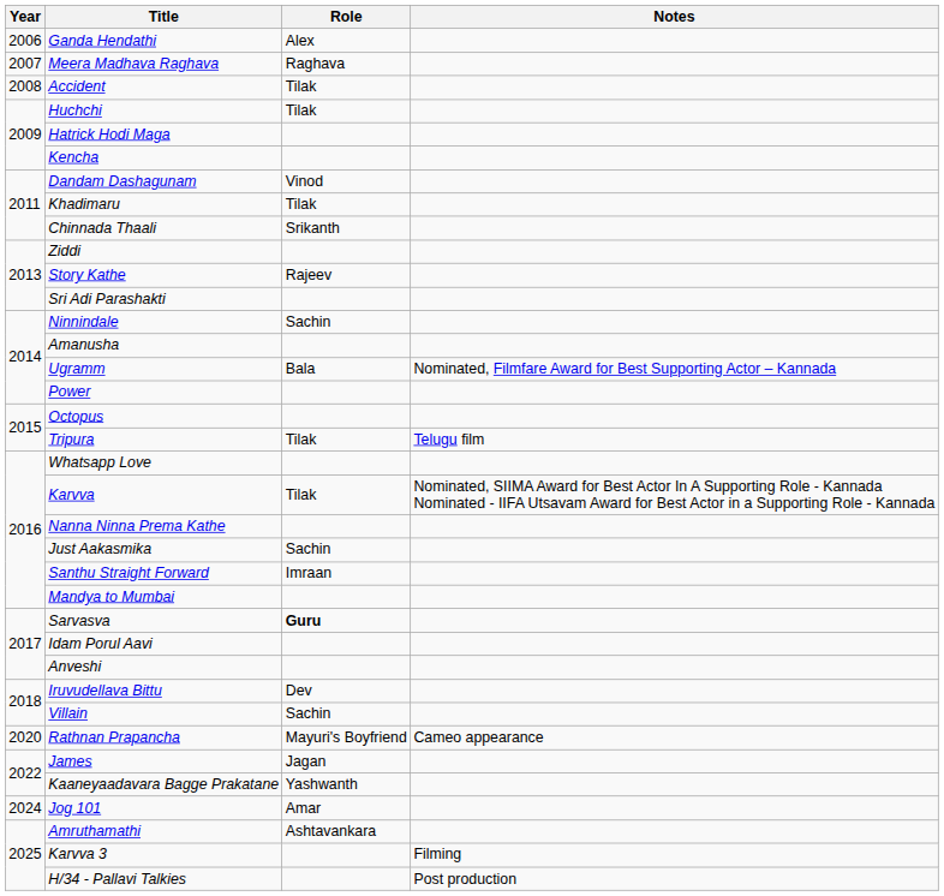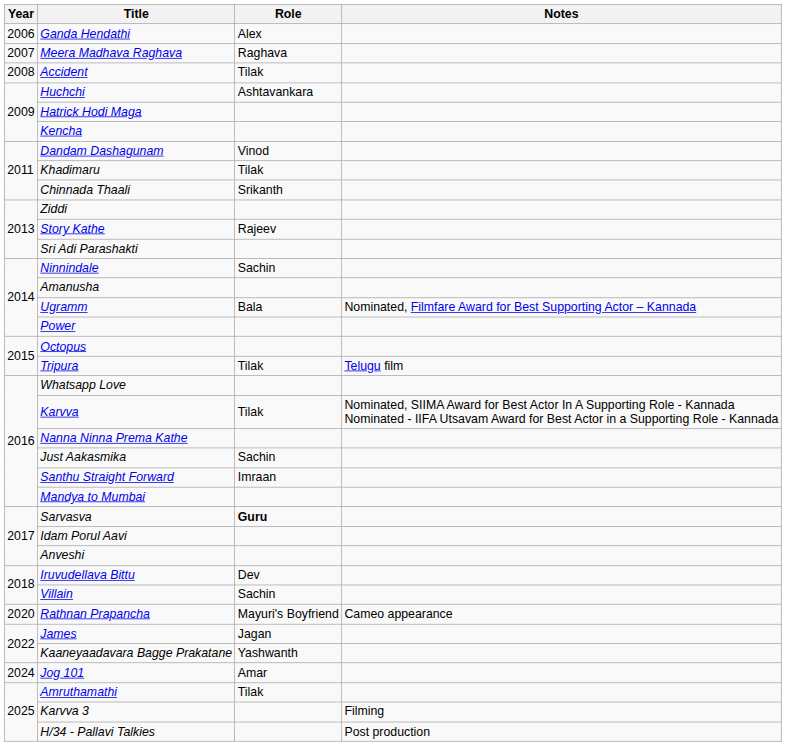 <table class="wikitable sortable">
 <tr>
 <th>Year</th>
 <th>Title</th>
 <th>Role</th>
 <th>Notes</th>
 </tr>
 <tr>
 <td>2006</td>
 <td><em><a href='#'>Ganda Hendathi</a></em></td>
 <td>Alex</td>
 <td></td>
 </tr>
 <tr>
 <td>2007</td>
 <td><em><a href='#'>Meera Madhava Raghava</a></em></td>
 <td>Raghava</td>
 <td></td>
 </tr>
 <tr>
 <td>2008</td>
 <td><em><a href='#'>Accident</a></em></td>
 <td>Tilak</td>
 <td></td>
 </tr>
 <tr>
 <td rowspan="3">2009</td>
 <td><em><a href='#'>Huchchi</a></em></td>
-<td>Tilak</td>
+<td>Ashtavankara</td>
 <td></td>
 </tr>
 <tr>
 <td><em><a href='#'>Hatrick Hodi Maga</a></em></td>
 <td></td>
 <td></td>
 </tr>
 <tr>
 <td><em><a href='#'>Kencha</a></em></td>
 <td></td>
 <td></td>
 </tr>
 <tr>
 <td rowspan="3">2011</td>
 <td><em><a href='#'>Dandam Dashagunam</a></em></td>
 <td>Vinod</td>
 <td></td>
 </tr>
 <tr>
 <td><em>Khadimaru</em></td>
 <td>Tilak</td>
 <td></td>
 </tr>
 <tr>
 <td><em>Chinnada Thaali</em></td>
 <td>Srikanth</td>
 <td></td>
 </tr>
 <tr>
 <td rowspan="3">2013</td>
 <td><em>Ziddi</em></td>
 <td></td>
 <td></td>
 </tr>
 <tr>
 <td><em><a href='#'>Story Kathe</a></em></td>
 <td>Rajeev</td>
 <td></td>
 </tr>
 <tr>
 <td><em>Sri Adi Parashakti</em></td>
 <td></td>
 <td></td>
 </tr>
 <tr>
 <td rowspan="4">2014</td>
 <td><em><a href='#'>Ninnindale</a></em></td>
 <td>Sachin</td>
 <td></td>
 </tr>
 <tr>
 <td><em>Amanusha</em></td>
 <td></td>
 <td></td>
 </tr>
 <tr>
 <td><em><a href='#'>Ugramm</a></em></td>
 <td>Bala</td>
 <td>Nominated, <a href='#'>Filmfare Award for Best Supporting Actor – Kannada</a></td>
 </tr>
 <tr>
 <td><em><a href='#'>Power</a></em></td>
 <td></td>
 <td></td>
 </tr>
 <tr>
 <td rowspan="2">2015</td>
 <td><em><a href='#'>Octopus</a></em></td>
 <td></td>
 <td></td>
 </tr>
 <tr>
 <td><em><a href='#'>Tripura</a></em></td>
 <td>Tilak</td>
 <td><a href='#'>Telugu</a> film</td>
 </tr>
 <tr>
 <td rowspan="6">2016</td>
 <td><em>Whatsapp Love</em></td>
 <td></td>
 <td></td>
 </tr>
 <tr>
 <td><em><a href='#'>Karvva</a></em></td>
 <td>Tilak</td>
 <td>Nominated, SIIMA Award for Best Actor In A Supporting Role - Kannada<br>Nominated - IIFA Utsavam Award for Best Actor in a Supporting Role - Kannada</td>
 </tr>
 <tr>
 <td><em><a href='#'>Nanna Ninna Prema Kathe</a></em></td>
 <td></td>
 <td></td>
 </tr>
 <tr>
 <td><em>Just Aakasmika</em></td>
 <td>Sachin</td>
 <td></td>
 </tr>
 <tr>
 <td><em><a href='#'>Santhu Straight Forward</a></em></td>
 <td>Imraan</td>
 <td></td>
 </tr>
 <tr>
 <td><em><a href='#'>Mandya to Mumbai</a></em></td>
 <td></td>
 <td></td>
 </tr>
 <tr>
 <td rowspan="3">2017</td>
 <td><em>Sarvasva</em></td>
 <td><strong>Guru</strong></td>
 <td></td>
 </tr>
 <tr>
 <td><em>Idam Porul Aavi</em></td>
 <td></td>
 <td></td>
 </tr>
 <tr>
 <td><em>Anveshi</em></td>
 <td></td>
 <td></td>
 </tr>
 <tr>
 <td rowspan="2">2018</td>
 <td><em><a href='#'>Iruvudellava Bittu</a></em></td>
 <td>Dev</td>
 <td></td>
 </tr>
 <tr>
 <td><a href='#'><em>Villain</em></a></td>
 <td>Sachin</td>
 <td></td>
 </tr>
 <tr>
 <td>2020</td>
 <td><em><a href='#'>Rathnan Prapancha</a></em></td>
 <td>Mayuri's Boyfriend</td>
 <td>Cameo appearance</td>
 </tr>
 <tr>
 <td rowspan="2">2022</td>
 <td><a href='#'><em>James</em></a></td>
 <td>Jagan</td>
 <td></td>
 </tr>
 <tr>
 <td><em>Kaaneyaadavara Bagge Prakatane</em></td>
 <td>Yashwanth</td>
 <td></td>
 </tr>
 <tr>
 <td>2024</td>
 <td><em><a href='#'>Jog 101</a></em></td>
 <td>Amar</td>
 <td></td>
 </tr>
 <tr>
 <td rowspan="3">2025</td>
 <td><em><a href='#'>Amruthamathi</a></em></td>
-<td>Ashtavankara</td>
+<td>Tilak</td>
 <td></td>
 </tr>
 <tr>
 <td><em>Karvva 3</em></td>
 <td></td>
 <td>Filming</td>
 </tr>
 <tr>
 <td><em>H/34 - Pallavi Talkies</em></td>
 <td></td>
 <td>Post production</td>
 </tr>
 </table>
